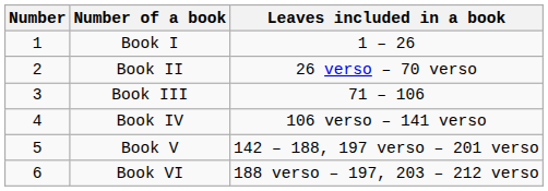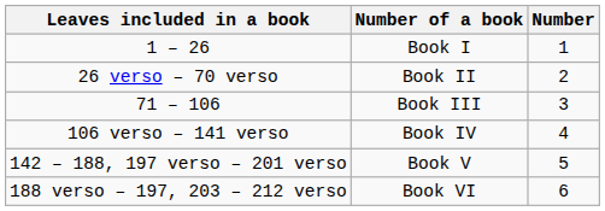 <table class="wikitable">
 <tr>
+<th>Leaves included in a book</th>
+<th>Number of a book</th>
 <th>Number</th>
-<th>Number of a book</th>
-<th>Leaves included in a book</th>
 </tr>
 <tr>
+<td style="text-align:center">1 – 26</td>
+<td style="text-align:center">Book I</td>
 <td style="text-align:center">1</td>
-<td style="text-align:center">Book I</td>
-<td style="text-align:center">1 – 26</td>
 </tr>
 <tr>
+<td style="text-align:center">26 <a href='#'>verso</a> – 70 verso</td>
+<td style="text-align:center">Book II</td>
 <td style="text-align:center">2</td>
-<td style="text-align:center">Book II</td>
-<td style="text-align:center">26 <a href='#'>verso</a> – 70 verso</td>
 </tr>
 <tr>
+<td style="text-align:center">71  – 106</td>
+<td style="text-align:center">Book III</td>
 <td style="text-align:center">3</td>
-<td style="text-align:center">Book III</td>
-<td style="text-align:center">71  – 106</td>
 </tr>
 <tr>
+<td style="text-align:center">106 verso – 141 verso</td>
+<td style="text-align:center">Book IV</td>
 <td style="text-align:center">4</td>
-<td style="text-align:center">Book IV</td>
-<td style="text-align:center">106 verso – 141 verso</td>
 </tr>
 <tr>
+<td style="text-align:center">142 – 188, 197 verso – 201 verso</td>
+<td style="text-align:center">Book V</td>
 <td style="text-align:center">5</td>
-<td style="text-align:center">Book V</td>
-<td style="text-align:center">142 – 188, 197 verso – 201 verso</td>
 </tr>
 <tr>
+<td style="text-align:center">188 verso – 197, 203 – 212 verso</td>
+<td style="text-align:center">Book VI</td>
 <td style="text-align:center">6</td>
-<td style="text-align:center">Book VI</td>
-<td style="text-align:center">188 verso – 197, 203 – 212 verso</td>
 </tr>
 </table>
